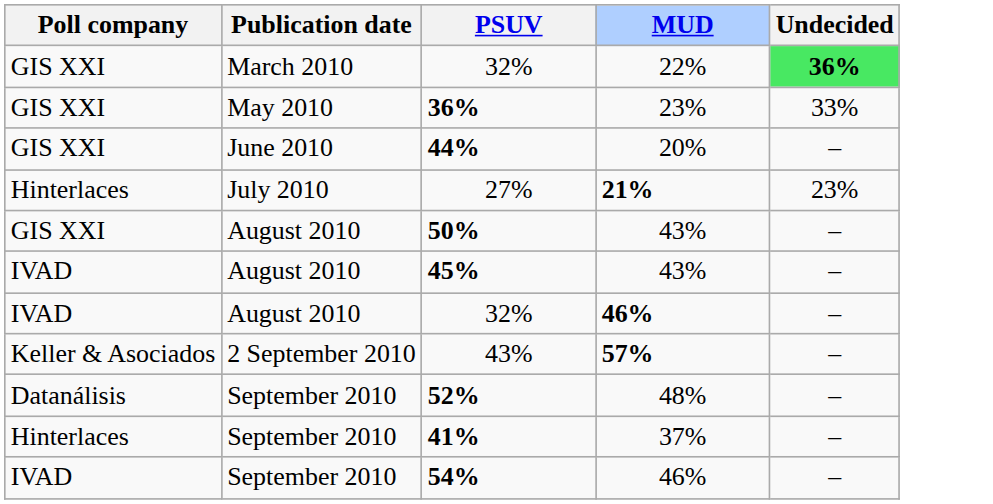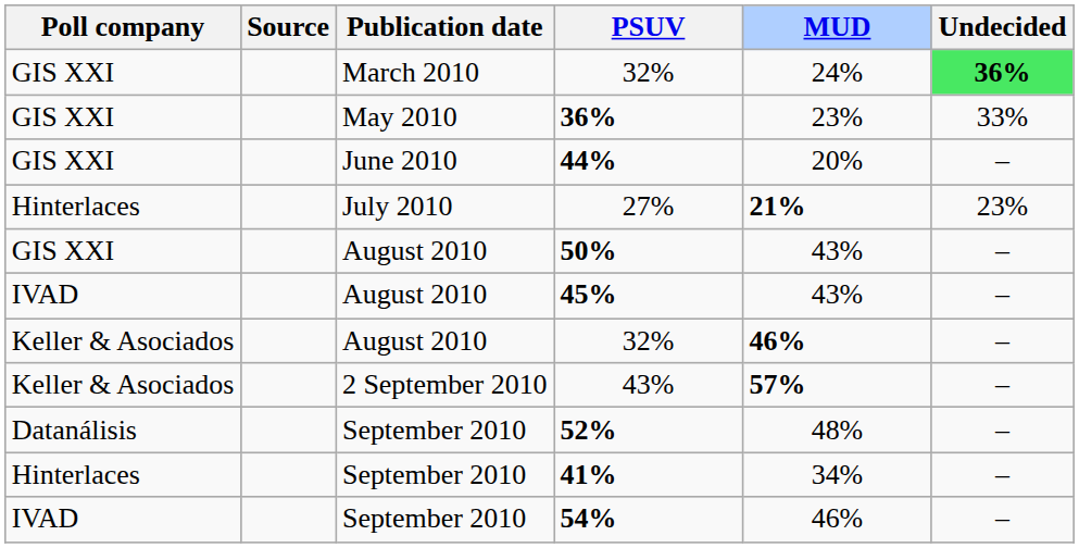 <table class="wikitable sortable">
 <tr style="background:#efefef;">
 <th>Poll company</th>
+<th>Source</th>
 <th>Publication date</th>
 <th bgcolor=Tomato style="width:100px;"><a href='#'>PSUV</a></th>
 <th style="background:#AFCFFF;width:100px;"><a href='#'>MUD</a></th>
 <th>Undecided</th>
 </tr>
 <tr>
 <td>GIS XXI</td>
+<td></td>
 <td>March 2010</td>
 <td align=center>32%</td>
-<td align=center>22%</td>
+<td align=center>24%</td>
 <td style="background:#48E862" align=center><strong>36%</strong></td>
 </tr>
 <tr>
 <td>GIS XXI</td>
+<td></td>
 <td>May 2010</td>
 <td><strong>36%</strong></td>
 <td align=center>23%</td>
 <td align=center>33%</td>
 </tr>
 <tr>
 <td>GIS XXI</td>
+<td></td>
 <td>June 2010</td>
 <td><strong>44%</strong></td>
 <td align=center>20%</td>
 <td align=center>–</td>
 </tr>
 <tr>
 <td>Hinterlaces</td>
+<td> </td>
 <td>July 2010</td>
 <td align=center>27%</td>
 <td><strong>21%</strong></td>
 <td align=center>23%</td>
 </tr>
 <tr>
 <td>GIS XXI</td>
+<td></td>
 <td>August 2010</td>
 <td><strong>50%</strong></td>
 <td align=center>43%</td>
 <td align=center>–</td>
 </tr>
 <tr>
 <td>IVAD</td>
+<td></td>
 <td>August 2010</td>
 <td><strong>45%</strong></td>
 <td align=center>43%</td>
 <td align=center>–</td>
 </tr>
 <tr>
-<td>IVAD</td>
+<td>Keller & Asociados</td>
+<td></td>
 <td>August 2010</td>
 <td align=center>32%</td>
 <td><strong>46%</strong></td>
 <td align=center>–</td>
 </tr>
 <tr>
 <td>Keller & Asociados</td>
+<td></td>
 <td>2 September 2010</td>
 <td align=center>43%</td>
 <td><strong>57%</strong></td>
 <td align=center>–</td>
 </tr>
 <tr>
 <td>Datanálisis</td>
+<td></td>
 <td>September 2010</td>
 <td><strong>52%</strong></td>
 <td align=center>48%</td>
 <td align=center>–</td>
 </tr>
 <tr>
 <td>Hinterlaces</td>
+<td> </td>
 <td>September 2010</td>
 <td><strong>41%</strong></td>
-<td align=center>37%</td>
+<td align=center>34%</td>
 <td align=center>–</td>
 </tr>
 <tr>
 <td>IVAD</td>
+<td> </td>
 <td>September 2010</td>
 <td><strong>54%</strong></td>
 <td align=center>46%</td>
 <td align=center>–</td>
 </tr>
 </table>
